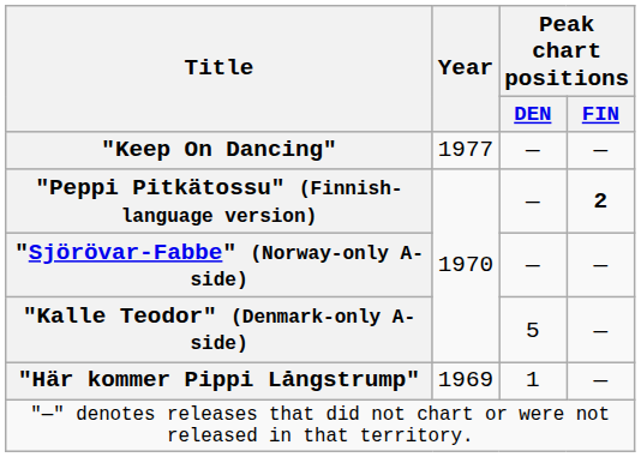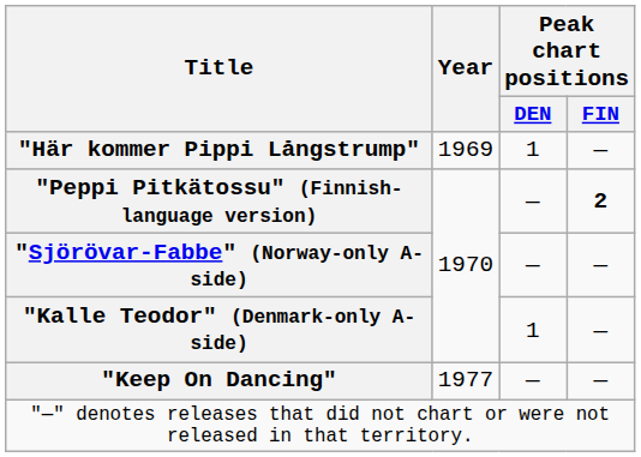 <table class="wikitable plainrowheaders" style="text-align:center;">
 <tr>
 <th rowspan="2" scope="col" style="width:18em;">Title</th>
 <th rowspan="2" scope="col" style="width:2em;">Year</th>
 <th colspan="2">Peak chart positions</th>
 </tr>
 <tr>
 <th scope="col" style="width:2em;font-size:90%;"><a href='#'>DEN</a><br></th>
 <th scope="col" style="width:2em;font-size:90%;"><a href='#'>FIN</a><br></th>
 </tr>
 <tr>
-<th scope="row">"Keep On Dancing"</th>
-<td>1977</td>
-<td>—</td>
+<th scope="row">"Här kommer Pippi Långstrump"</th>
+<td>1969</td>
+<td>1</td>
 <td>—</td>
 </tr>
 <tr>
 <th scope="row">"Peppi Pitkätossu" <small>(Finnish-language version)</small></th>
 <td rowspan="3">1970</td>
 <td>—</td>
 <td><strong>2</strong></td>
 </tr>
 <tr>
 <th scope="row">"<a href='#'>Sjörövar-Fabbe</a>" <small>(Norway-only A-side)</small></th>
 <td>—</td>
 <td>—</td>
 </tr>
 <tr>
 <th scope="row">"Kalle Teodor" <small>(Denmark-only A-side)</small></th>
-<td>5</td>
+<td>1</td>
 <td>—</td>
 </tr>
 <tr>
-<th scope="row">"Här kommer Pippi Långstrump"</th>
-<td>1969</td>
-<td>1</td>
+<th scope="row">"Keep On Dancing"</th>
+<td>1977</td>
+<td>—</td>
 <td>—</td>
 </tr>
 <tr>
 <td colspan="4" style="font-size:8pt">"—" denotes releases that did not chart or were not released in that territory.</td>
 </tr>
 </table>
